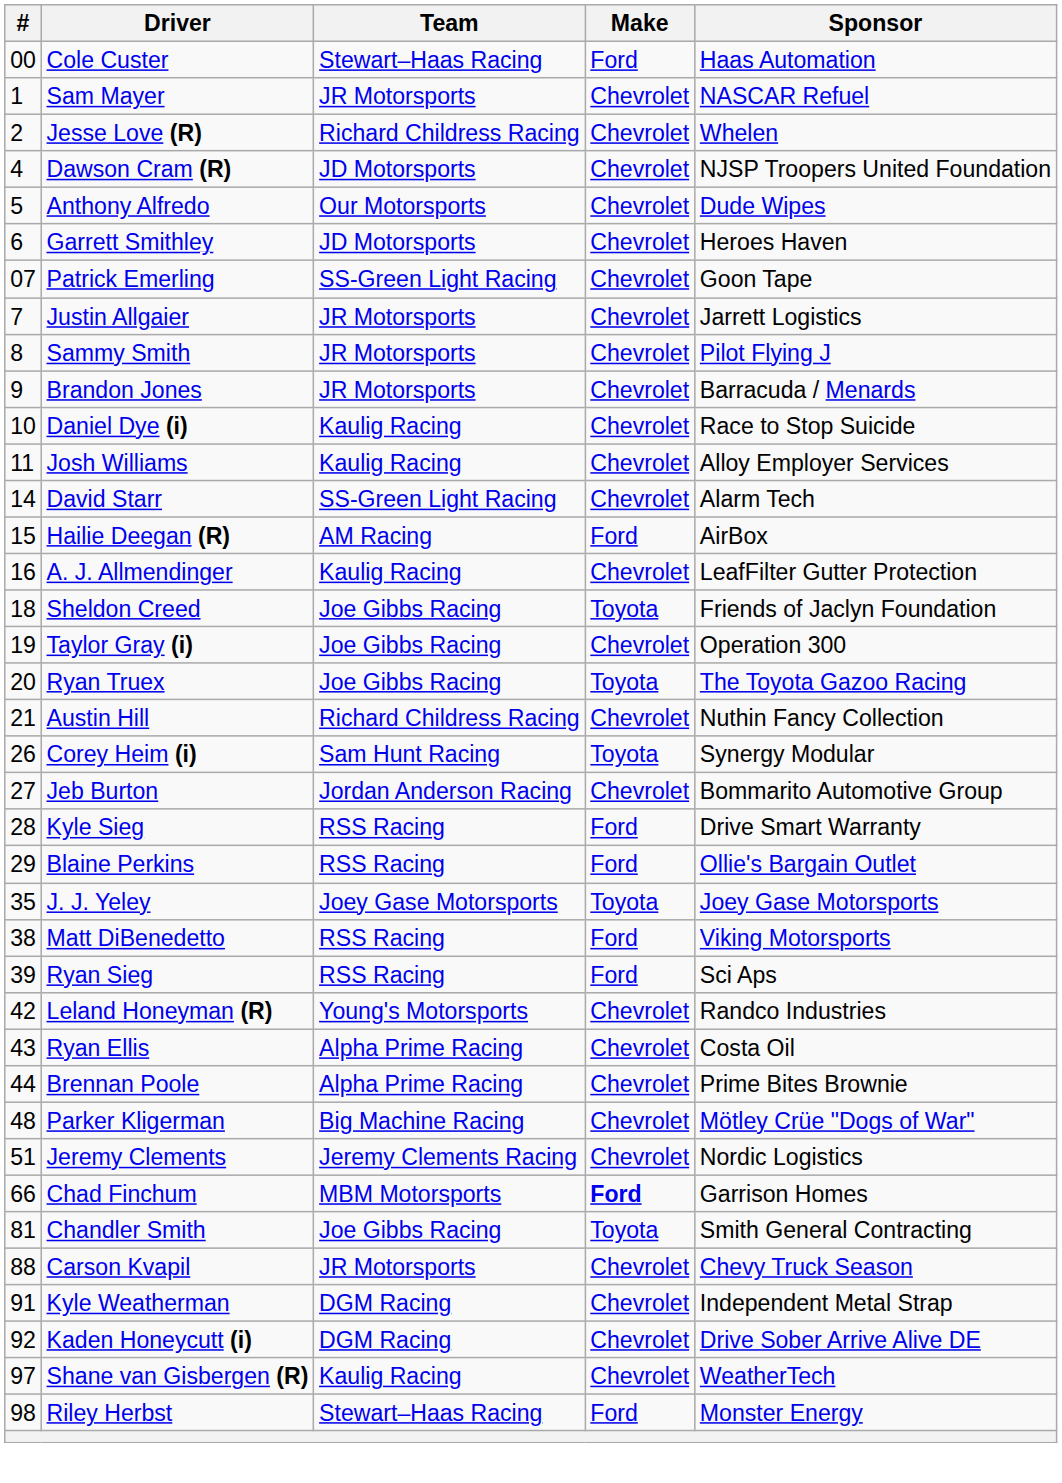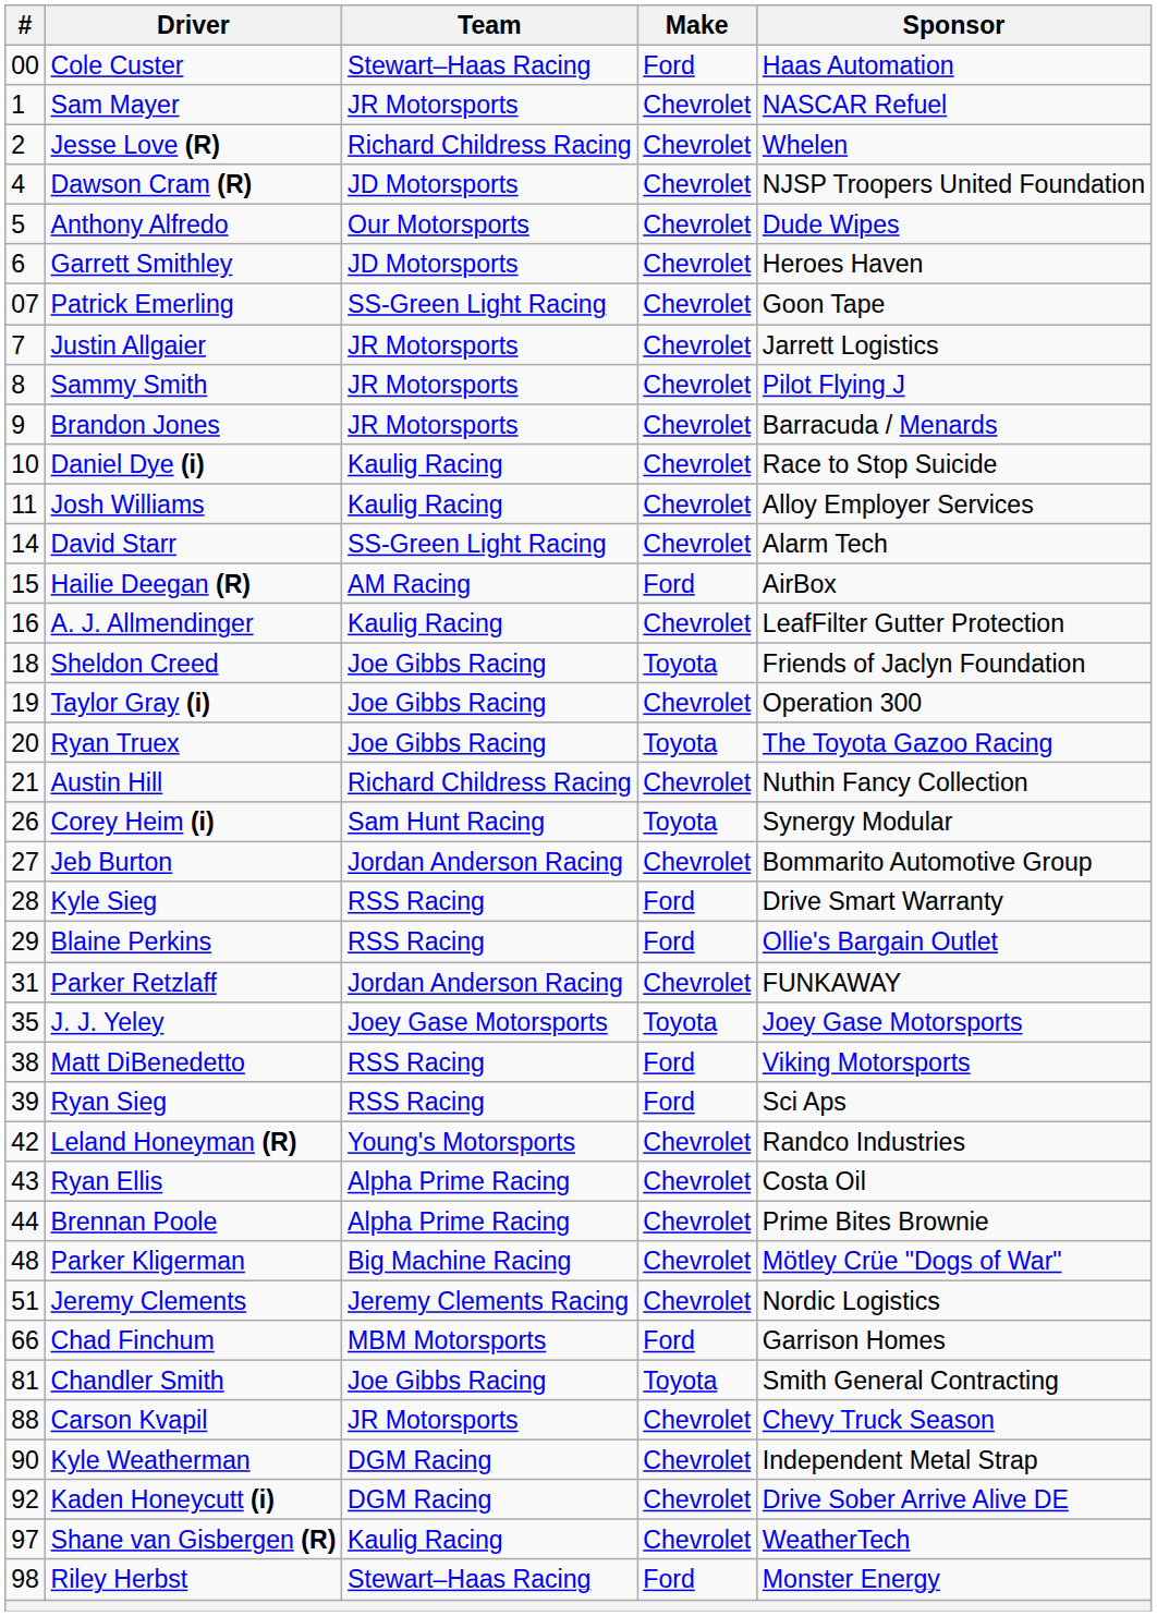 <table class="wikitable" style="font-size: 95%;">
 <tr>
 <th>#</th>
 <th>Driver</th>
 <th>Team</th>
 <th>Make</th>
 <th>Sponsor</th>
 </tr>
 <tr>
 <td>00</td>
 <td><a href='#'>Cole Custer</a></td>
 <td><a href='#'>Stewart–Haas Racing</a></td>
 <td><a href='#'>Ford</a></td>
 <td><a href='#'>Haas Automation</a></td>
 </tr>
 <tr>
 <td>1</td>
 <td><a href='#'>Sam Mayer</a></td>
 <td><a href='#'>JR Motorsports</a></td>
 <td><a href='#'>Chevrolet</a></td>
 <td><a href='#'>NASCAR Refuel</a></td>
 </tr>
 <tr>
 <td>2</td>
 <td><a href='#'>Jesse Love</a> <strong>(R)</strong></td>
 <td nowrap><a href='#'>Richard Childress Racing</a></td>
 <td><a href='#'>Chevrolet</a></td>
 <td><a href='#'>Whelen</a></td>
 </tr>
 <tr>
 <td>4</td>
 <td><a href='#'>Dawson Cram</a> <strong>(R)</strong></td>
 <td><a href='#'>JD Motorsports</a></td>
 <td><a href='#'>Chevrolet</a></td>
 <td>NJSP Troopers United Foundation</td>
 </tr>
 <tr>
 <td>5</td>
 <td><a href='#'>Anthony Alfredo</a></td>
 <td><a href='#'>Our Motorsports</a></td>
 <td><a href='#'>Chevrolet</a></td>
 <td><a href='#'>Dude Wipes</a></td>
 </tr>
 <tr>
 <td>6</td>
 <td><a href='#'>Garrett Smithley</a></td>
 <td><a href='#'>JD Motorsports</a></td>
 <td><a href='#'>Chevrolet</a></td>
 <td>Heroes Haven</td>
 </tr>
 <tr>
 <td>07</td>
 <td><a href='#'>Patrick Emerling</a></td>
 <td><a href='#'>SS-Green Light Racing</a></td>
 <td><a href='#'>Chevrolet</a></td>
 <td>Goon Tape</td>
 </tr>
 <tr>
 <td>7</td>
 <td><a href='#'>Justin Allgaier</a></td>
 <td><a href='#'>JR Motorsports</a></td>
 <td><a href='#'>Chevrolet</a></td>
 <td>Jarrett Logistics</td>
 </tr>
 <tr>
 <td>8</td>
 <td><a href='#'>Sammy Smith</a></td>
 <td><a href='#'>JR Motorsports</a></td>
 <td><a href='#'>Chevrolet</a></td>
 <td><a href='#'>Pilot Flying J</a></td>
 </tr>
 <tr>
 <td>9</td>
 <td><a href='#'>Brandon Jones</a></td>
 <td><a href='#'>JR Motorsports</a></td>
 <td><a href='#'>Chevrolet</a></td>
 <td>Barracuda / <a href='#'>Menards</a></td>
 </tr>
 <tr>
 <td>10</td>
 <td><a href='#'>Daniel Dye</a> <strong>(i)</strong></td>
 <td><a href='#'>Kaulig Racing</a></td>
 <td><a href='#'>Chevrolet</a></td>
 <td>Race to Stop Suicide</td>
 </tr>
 <tr>
 <td>11</td>
 <td><a href='#'>Josh Williams</a></td>
 <td><a href='#'>Kaulig Racing</a></td>
 <td><a href='#'>Chevrolet</a></td>
 <td>Alloy Employer Services</td>
 </tr>
 <tr>
 <td>14</td>
 <td><a href='#'>David Starr</a></td>
 <td><a href='#'>SS-Green Light Racing</a></td>
 <td><a href='#'>Chevrolet</a></td>
 <td>Alarm Tech</td>
 </tr>
 <tr>
 <td>15</td>
 <td><a href='#'>Hailie Deegan</a> <strong>(R)</strong></td>
 <td><a href='#'>AM Racing</a></td>
 <td><a href='#'>Ford</a></td>
 <td>AirBox</td>
 </tr>
 <tr>
 <td>16</td>
 <td><a href='#'>A. J. Allmendinger</a></td>
 <td><a href='#'>Kaulig Racing</a></td>
 <td><a href='#'>Chevrolet</a></td>
 <td>LeafFilter Gutter Protection</td>
 </tr>
 <tr>
 <td>18</td>
 <td><a href='#'>Sheldon Creed</a></td>
 <td><a href='#'>Joe Gibbs Racing</a></td>
 <td><a href='#'>Toyota</a></td>
 <td>Friends of Jaclyn Foundation</td>
 </tr>
 <tr>
 <td>19</td>
 <td><a href='#'>Taylor Gray</a> <strong>(i)</strong></td>
 <td><a href='#'>Joe Gibbs Racing</a></td>
 <td><a href='#'>Chevrolet</a></td>
 <td>Operation 300</td>
 </tr>
 <tr>
 <td>20</td>
 <td><a href='#'>Ryan Truex</a></td>
 <td><a href='#'>Joe Gibbs Racing</a></td>
 <td><a href='#'>Toyota</a></td>
 <td><a href='#'>The Toyota Gazoo Racing</a></td>
 </tr>
 <tr>
 <td>21</td>
 <td><a href='#'>Austin Hill</a></td>
 <td><a href='#'>Richard Childress Racing</a></td>
 <td><a href='#'>Chevrolet</a></td>
 <td>Nuthin Fancy Collection</td>
 </tr>
 <tr>
 <td>26</td>
 <td><a href='#'>Corey Heim</a> <strong>(i)</strong></td>
 <td><a href='#'>Sam Hunt Racing</a></td>
 <td><a href='#'>Toyota</a></td>
 <td>Synergy Modular</td>
 </tr>
 <tr>
 <td>27</td>
 <td><a href='#'>Jeb Burton</a></td>
 <td><a href='#'>Jordan Anderson Racing</a></td>
 <td><a href='#'>Chevrolet</a></td>
 <td>Bommarito Automotive Group</td>
 </tr>
 <tr>
 <td>28</td>
 <td><a href='#'>Kyle Sieg</a></td>
 <td><a href='#'>RSS Racing</a></td>
 <td><a href='#'>Ford</a></td>
 <td>Drive Smart Warranty</td>
 </tr>
 <tr>
 <td>29</td>
 <td><a href='#'>Blaine Perkins</a></td>
 <td><a href='#'>RSS Racing</a></td>
 <td><a href='#'>Ford</a></td>
 <td><a href='#'>Ollie's Bargain Outlet</a></td>
 </tr>
 <tr>
+<td>31</td>
+<td><a href='#'>Parker Retzlaff</a></td>
+<td><a href='#'>Jordan Anderson Racing</a></td>
+<td><a href='#'>Chevrolet</a></td>
+<td>FUNKAWAY</td>
+</tr>
+<tr>
 <td>35</td>
 <td><a href='#'>J. J. Yeley</a></td>
 <td><a href='#'>Joey Gase Motorsports</a></td>
 <td><a href='#'>Toyota</a></td>
 <td><a href='#'>Joey Gase Motorsports</a></td>
 </tr>
 <tr>
 <td>38</td>
 <td><a href='#'>Matt DiBenedetto</a></td>
 <td><a href='#'>RSS Racing</a></td>
 <td><a href='#'>Ford</a></td>
 <td><a href='#'>Viking Motorsports</a></td>
 </tr>
 <tr>
 <td>39</td>
 <td><a href='#'>Ryan Sieg</a></td>
 <td><a href='#'>RSS Racing</a></td>
 <td><a href='#'>Ford</a></td>
 <td>Sci Aps</td>
 </tr>
 <tr>
 <td>42</td>
 <td><a href='#'>Leland Honeyman</a> <strong>(R)</strong></td>
 <td><a href='#'>Young's Motorsports</a></td>
 <td><a href='#'>Chevrolet</a></td>
 <td>Randco Industries</td>
 </tr>
 <tr>
 <td>43</td>
 <td><a href='#'>Ryan Ellis</a></td>
 <td><a href='#'>Alpha Prime Racing</a></td>
 <td><a href='#'>Chevrolet</a></td>
 <td>Costa Oil</td>
 </tr>
 <tr>
 <td>44</td>
 <td><a href='#'>Brennan Poole</a></td>
 <td><a href='#'>Alpha Prime Racing</a></td>
 <td><a href='#'>Chevrolet</a></td>
 <td>Prime Bites Brownie</td>
 </tr>
 <tr>
 <td>48</td>
 <td><a href='#'>Parker Kligerman</a></td>
 <td><a href='#'>Big Machine Racing</a></td>
 <td><a href='#'>Chevrolet</a></td>
 <td nowrap><a href='#'>Mötley Crüe "Dogs of War"</a></td>
 </tr>
 <tr>
 <td>51</td>
 <td><a href='#'>Jeremy Clements</a></td>
 <td nowrap><a href='#'>Jeremy Clements Racing</a></td>
 <td><a href='#'>Chevrolet</a></td>
 <td>Nordic Logistics</td>
 </tr>
 <tr>
 <td>66</td>
 <td><a href='#'>Chad Finchum</a></td>
 <td><a href='#'>MBM Motorsports</a></td>
-<td><strong><a href='#'>Ford</a></strong></td>
+<td><a href='#'>Ford</a></td>
 <td>Garrison Homes</td>
 </tr>
 <tr>
 <td>81</td>
 <td><a href='#'>Chandler Smith</a></td>
 <td><a href='#'>Joe Gibbs Racing</a></td>
 <td><a href='#'>Toyota</a></td>
 <td>Smith General Contracting</td>
 </tr>
 <tr>
 <td>88</td>
 <td><a href='#'>Carson Kvapil</a></td>
 <td><a href='#'>JR Motorsports</a></td>
 <td><a href='#'>Chevrolet</a></td>
 <td><a href='#'>Chevy Truck Season</a></td>
 </tr>
 <tr>
-<td>91</td>
+<td>90</td>
 <td><a href='#'>Kyle Weatherman</a></td>
 <td><a href='#'>DGM Racing</a></td>
 <td><a href='#'>Chevrolet</a></td>
 <td>Independent Metal Strap</td>
 </tr>
 <tr>
 <td>92</td>
 <td><a href='#'>Kaden Honeycutt</a> <strong>(i)</strong></td>
 <td><a href='#'>DGM Racing</a></td>
 <td><a href='#'>Chevrolet</a></td>
 <td><a href='#'>Drive Sober Arrive Alive DE</a></td>
 </tr>
 <tr>
 <td>97</td>
 <td nowrap><a href='#'>Shane van Gisbergen</a> <strong>(R)</strong></td>
 <td><a href='#'>Kaulig Racing</a></td>
 <td><a href='#'>Chevrolet</a></td>
 <td><a href='#'>WeatherTech</a></td>
 </tr>
 <tr>
 <td>98</td>
 <td><a href='#'>Riley Herbst</a></td>
 <td><a href='#'>Stewart–Haas Racing</a></td>
 <td><a href='#'>Ford</a></td>
 <td><a href='#'>Monster Energy</a></td>
 </tr>
 <tr>
 <th colspan="5"></th>
 </tr>
 </table>
